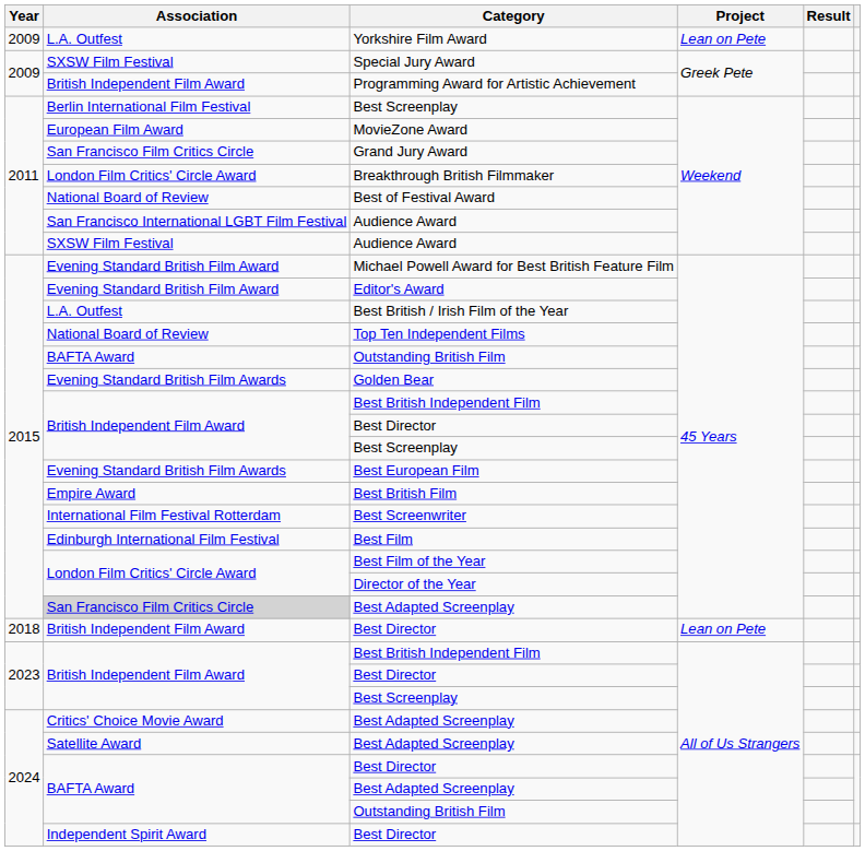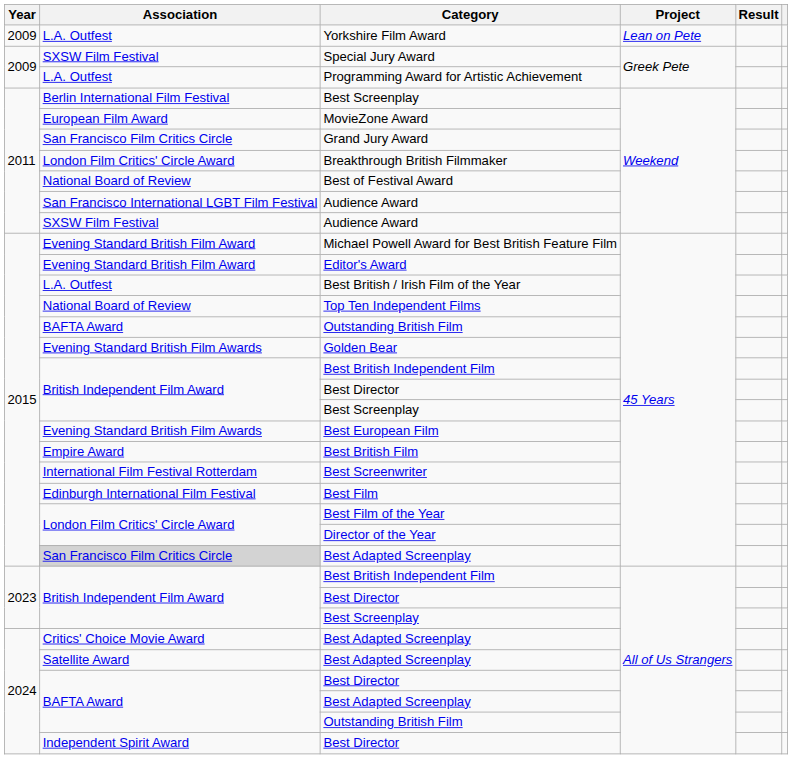 <table class="wikitable sortable">
 <tr>
 <th>Year</th>
 <th>Association</th>
 <th>Category</th>
 <th>Project</th>
 <th>Result</th>
 <th class=unsortable></th>
 </tr>
 <tr>
 <td>2009</td>
 <td><a href='#'>L.A. Outfest</a></td>
 <td>Yorkshire Film Award</td>
 <td><em><a href='#'>Lean on Pete</a></em></td>
 <td></td>
 <td></td>
 </tr>
 <tr>
 <td rowspan=2>2009</td>
 <td><a href='#'>SXSW Film Festival</a></td>
 <td>Special Jury Award</td>
 <td rowspan=2><em>Greek Pete</em></td>
 <td></td>
 <td></td>
 </tr>
 <tr>
-<td><a href='#'>British Independent Film Award</a></td>
+<td><a href='#'>L.A. Outfest</a></td>
 <td>Programming Award for Artistic Achievement</td>
 <td></td>
 <td></td>
 </tr>
 <tr>
 <td rowspan=7>2011</td>
 <td><a href='#'>Berlin International Film Festival</a></td>
 <td>Best Screenplay</td>
 <td rowspan=7><em><a href='#'>Weekend</a></em></td>
 <td></td>
 <td></td>
 </tr>
 <tr>
 <td><a href='#'>European Film Award</a></td>
 <td>MovieZone Award</td>
 <td></td>
 <td></td>
 </tr>
 <tr>
 <td><a href='#'>San Francisco Film Critics Circle</a></td>
 <td>Grand Jury Award</td>
 <td></td>
 <td></td>
 </tr>
 <tr>
 <td><a href='#'>London Film Critics' Circle Award</a></td>
 <td>Breakthrough British Filmmaker</td>
 <td></td>
 <td></td>
 </tr>
 <tr>
 <td><a href='#'>National Board of Review</a></td>
 <td>Best of Festival Award</td>
 <td></td>
 <td></td>
 </tr>
 <tr>
 <td><a href='#'>San Francisco International LGBT Film Festival</a></td>
 <td>Audience Award</td>
 <td></td>
 <td></td>
 </tr>
 <tr>
 <td><a href='#'>SXSW Film Festival</a></td>
 <td>Audience Award</td>
 <td></td>
 <td></td>
 </tr>
 <tr>
 <td rowspan=16>2015</td>
 <td><a href='#'>Evening Standard British Film Award</a></td>
 <td>Michael Powell Award for Best British Feature Film</td>
 <td rowspan=16><em><a href='#'>45 Years</a></em></td>
 <td></td>
 <td></td>
 </tr>
 <tr>
 <td><a href='#'>Evening Standard British Film Award</a></td>
 <td><a href='#'>Editor's Award</a></td>
 <td></td>
 <td></td>
 </tr>
 <tr>
 <td><a href='#'>L.A. Outfest</a></td>
 <td>Best British / Irish Film of the Year</td>
 <td></td>
 <td></td>
 </tr>
 <tr>
 <td><a href='#'>National Board of Review</a></td>
 <td><a href='#'>Top Ten Independent Films</a></td>
 <td></td>
 <td></td>
 </tr>
 <tr>
 <td><a href='#'>BAFTA Award</a></td>
 <td><a href='#'>Outstanding British Film</a></td>
 <td></td>
 <td></td>
 </tr>
 <tr>
 <td><a href='#'>Evening Standard British Film Awards</a></td>
 <td><a href='#'>Golden Bear</a></td>
 <td></td>
 <td></td>
 </tr>
 <tr>
 <td rowspan=3><a href='#'>British Independent Film Award</a></td>
 <td><a href='#'>Best British Independent Film</a></td>
 <td></td>
 <td></td>
 </tr>
 <tr>
 <td>Best Director</td>
 <td></td>
 <td></td>
 </tr>
 <tr>
 <td>Best Screenplay</td>
 <td></td>
 <td></td>
 </tr>
 <tr>
 <td><a href='#'>Evening Standard British Film Awards</a></td>
 <td><a href='#'>Best European Film</a></td>
 <td></td>
 <td></td>
 </tr>
 <tr>
 <td><a href='#'>Empire Award</a></td>
 <td><a href='#'>Best British Film</a></td>
 <td></td>
 <td></td>
 </tr>
 <tr>
 <td><a href='#'>International Film Festival Rotterdam</a></td>
 <td><a href='#'>Best Screenwriter</a></td>
 <td></td>
 <td></td>
 </tr>
 <tr>
 <td><a href='#'>Edinburgh International Film Festival</a></td>
 <td><a href='#'>Best Film</a></td>
 <td></td>
 <td></td>
 </tr>
 <tr>
 <td rowspan=2><a href='#'>London Film Critics' Circle Award</a></td>
 <td><a href='#'>Best Film of the Year</a></td>
 <td></td>
 <td></td>
 </tr>
 <tr>
 <td><a href='#'>Director of the Year</a></td>
 <td></td>
 <td></td>
 </tr>
 <tr>
 <td style="background: lightgrey;"><a href='#'>San Francisco Film Critics Circle</a></td>
 <td><a href='#'>Best Adapted Screenplay</a></td>
 <td></td>
 <td></td>
 </tr>
 <tr>
-<td>2018</td>
-<td><a href='#'>British Independent Film Award</a></td>
-<td><a href='#'>Best Director</a></td>
-<td><em><a href='#'>Lean on Pete</a></em></td>
-<td></td>
-<td></td>
-</tr>
-<tr>
 <td rowspan=3>2023</td>
 <td rowspan=3><a href='#'>British Independent Film Award</a></td>
 <td><a href='#'>Best British Independent Film</a></td>
 <td rowspan=9><em><a href='#'>All of Us Strangers</a></em></td>
 <td></td>
 <td></td>
 </tr>
 <tr>
 <td><a href='#'>Best Director</a></td>
 <td></td>
 <td></td>
 </tr>
 <tr>
 <td><a href='#'>Best Screenplay</a></td>
 <td></td>
 <td></td>
 </tr>
 <tr>
 <td rowspan=6>2024</td>
 <td><a href='#'>Critics' Choice Movie Award</a></td>
 <td><a href='#'>Best Adapted Screenplay</a></td>
 <td></td>
 <td></td>
 </tr>
 <tr>
 <td><a href='#'>Satellite Award</a></td>
 <td><a href='#'>Best Adapted Screenplay</a></td>
 <td></td>
 <td></td>
 </tr>
 <tr>
 <td rowspan=3><a href='#'>BAFTA Award</a></td>
 <td><a href='#'>Best Director</a></td>
 <td></td>
 <td rowspan=3></td>
 </tr>
 <tr>
 <td><a href='#'>Best Adapted Screenplay</a></td>
 <td></td>
 </tr>
 <tr>
 <td><a href='#'>Outstanding British Film</a></td>
 <td></td>
 </tr>
 <tr>
 <td><a href='#'>Independent Spirit Award</a></td>
 <td><a href='#'>Best Director</a></td>
 <td></td>
 <td></td>
 </tr>
 </table>
